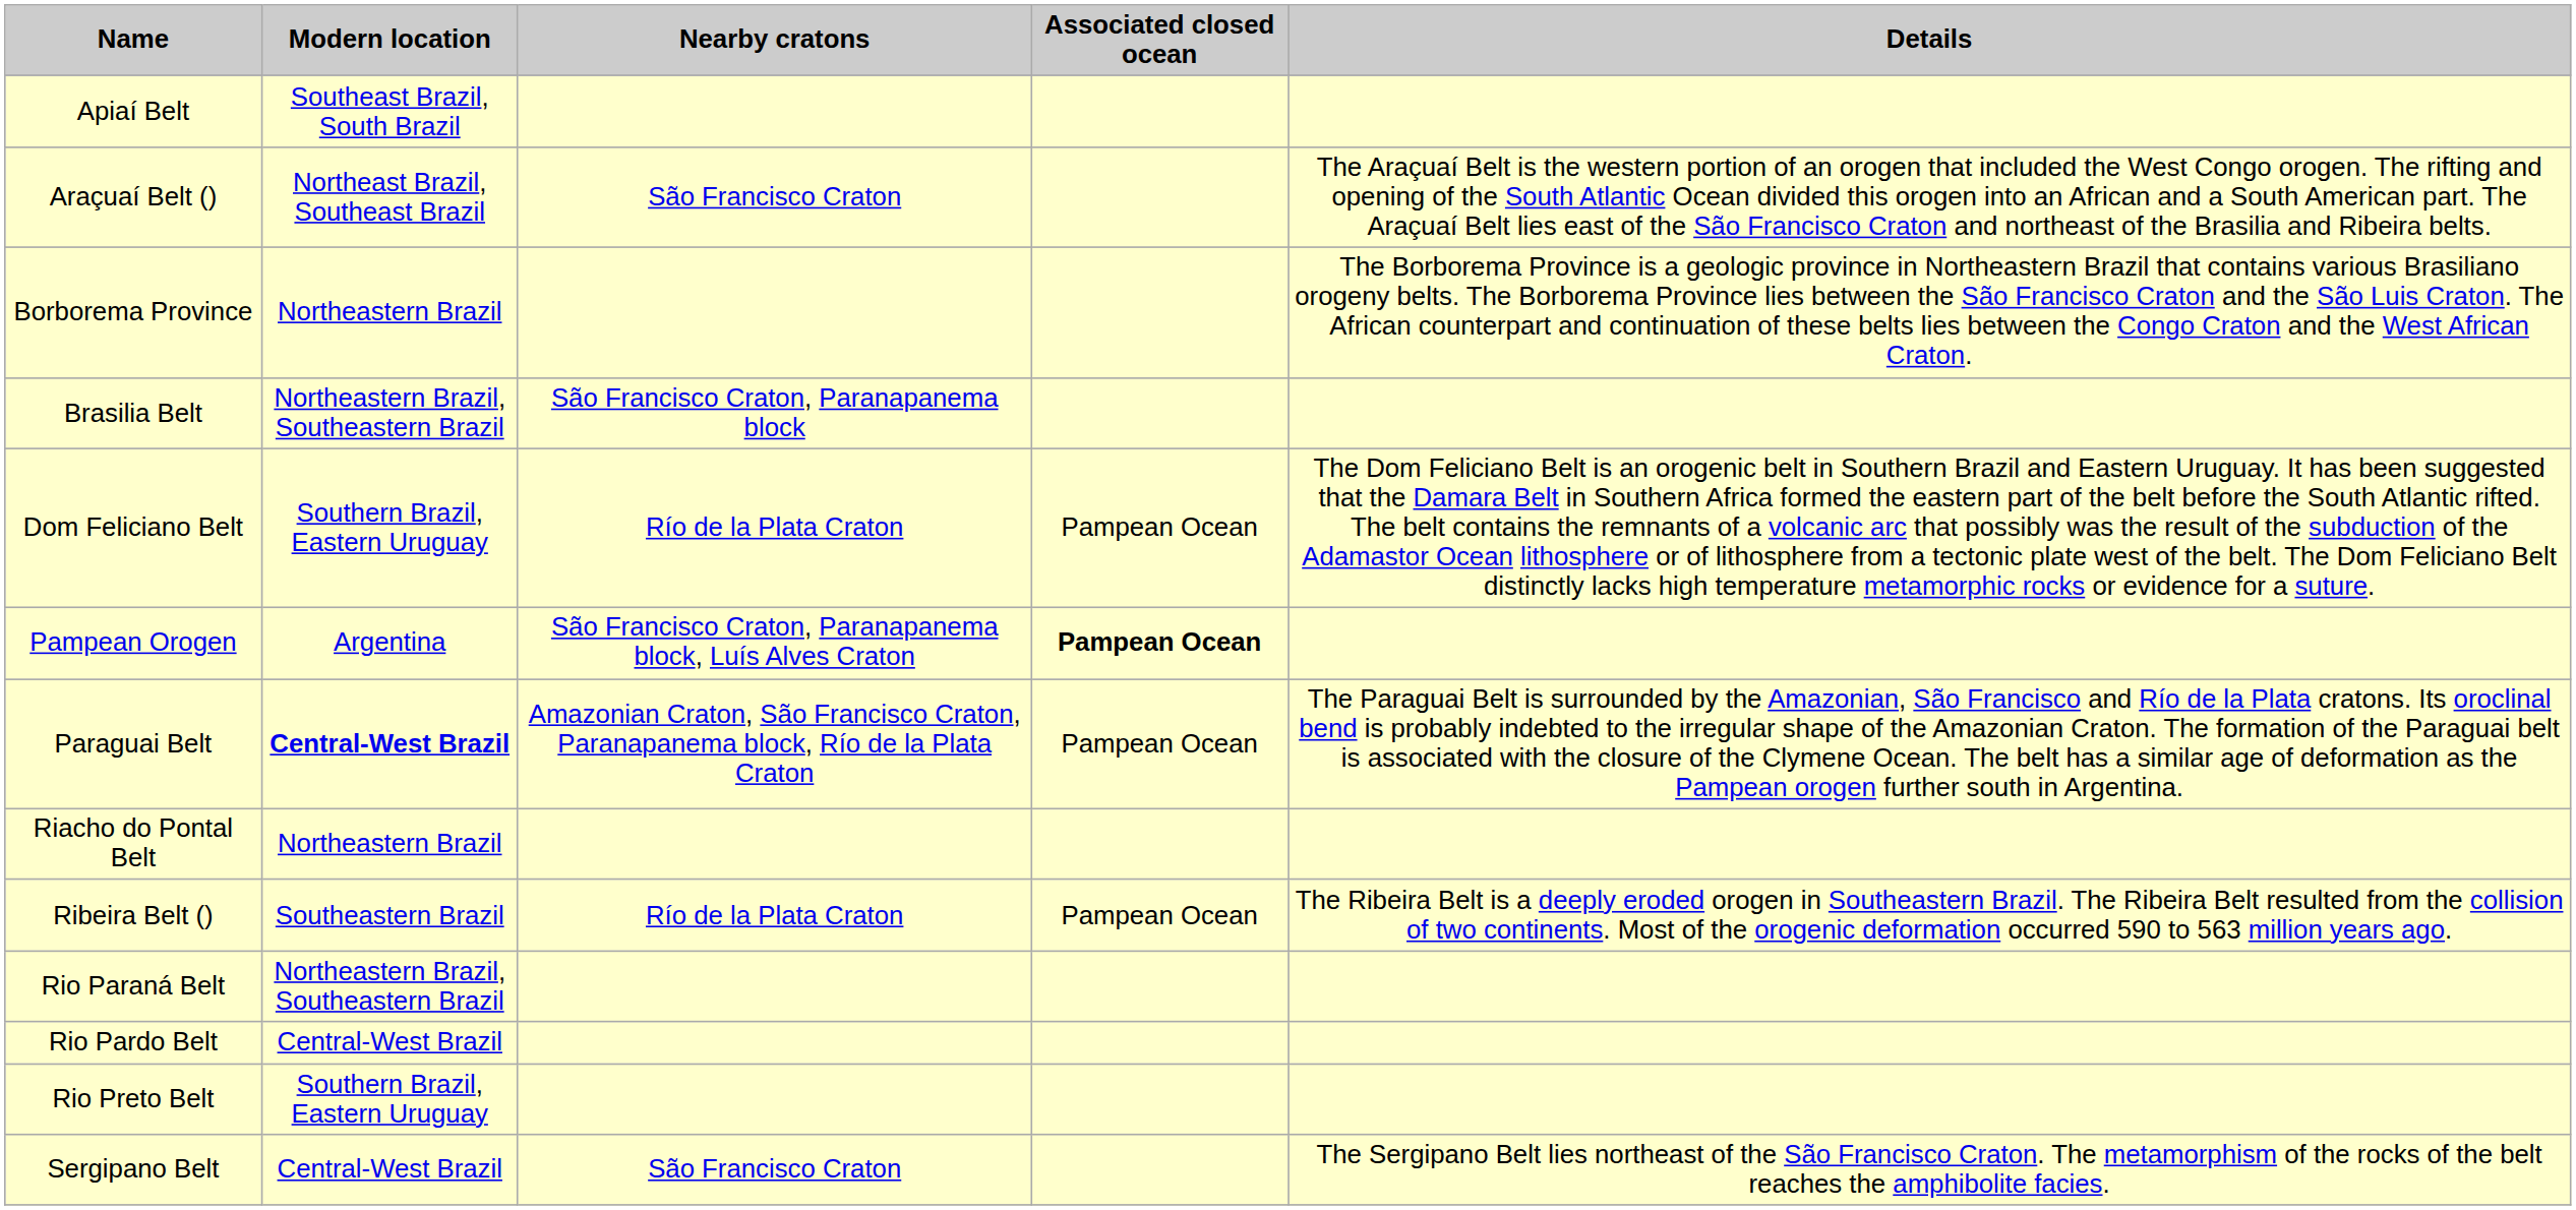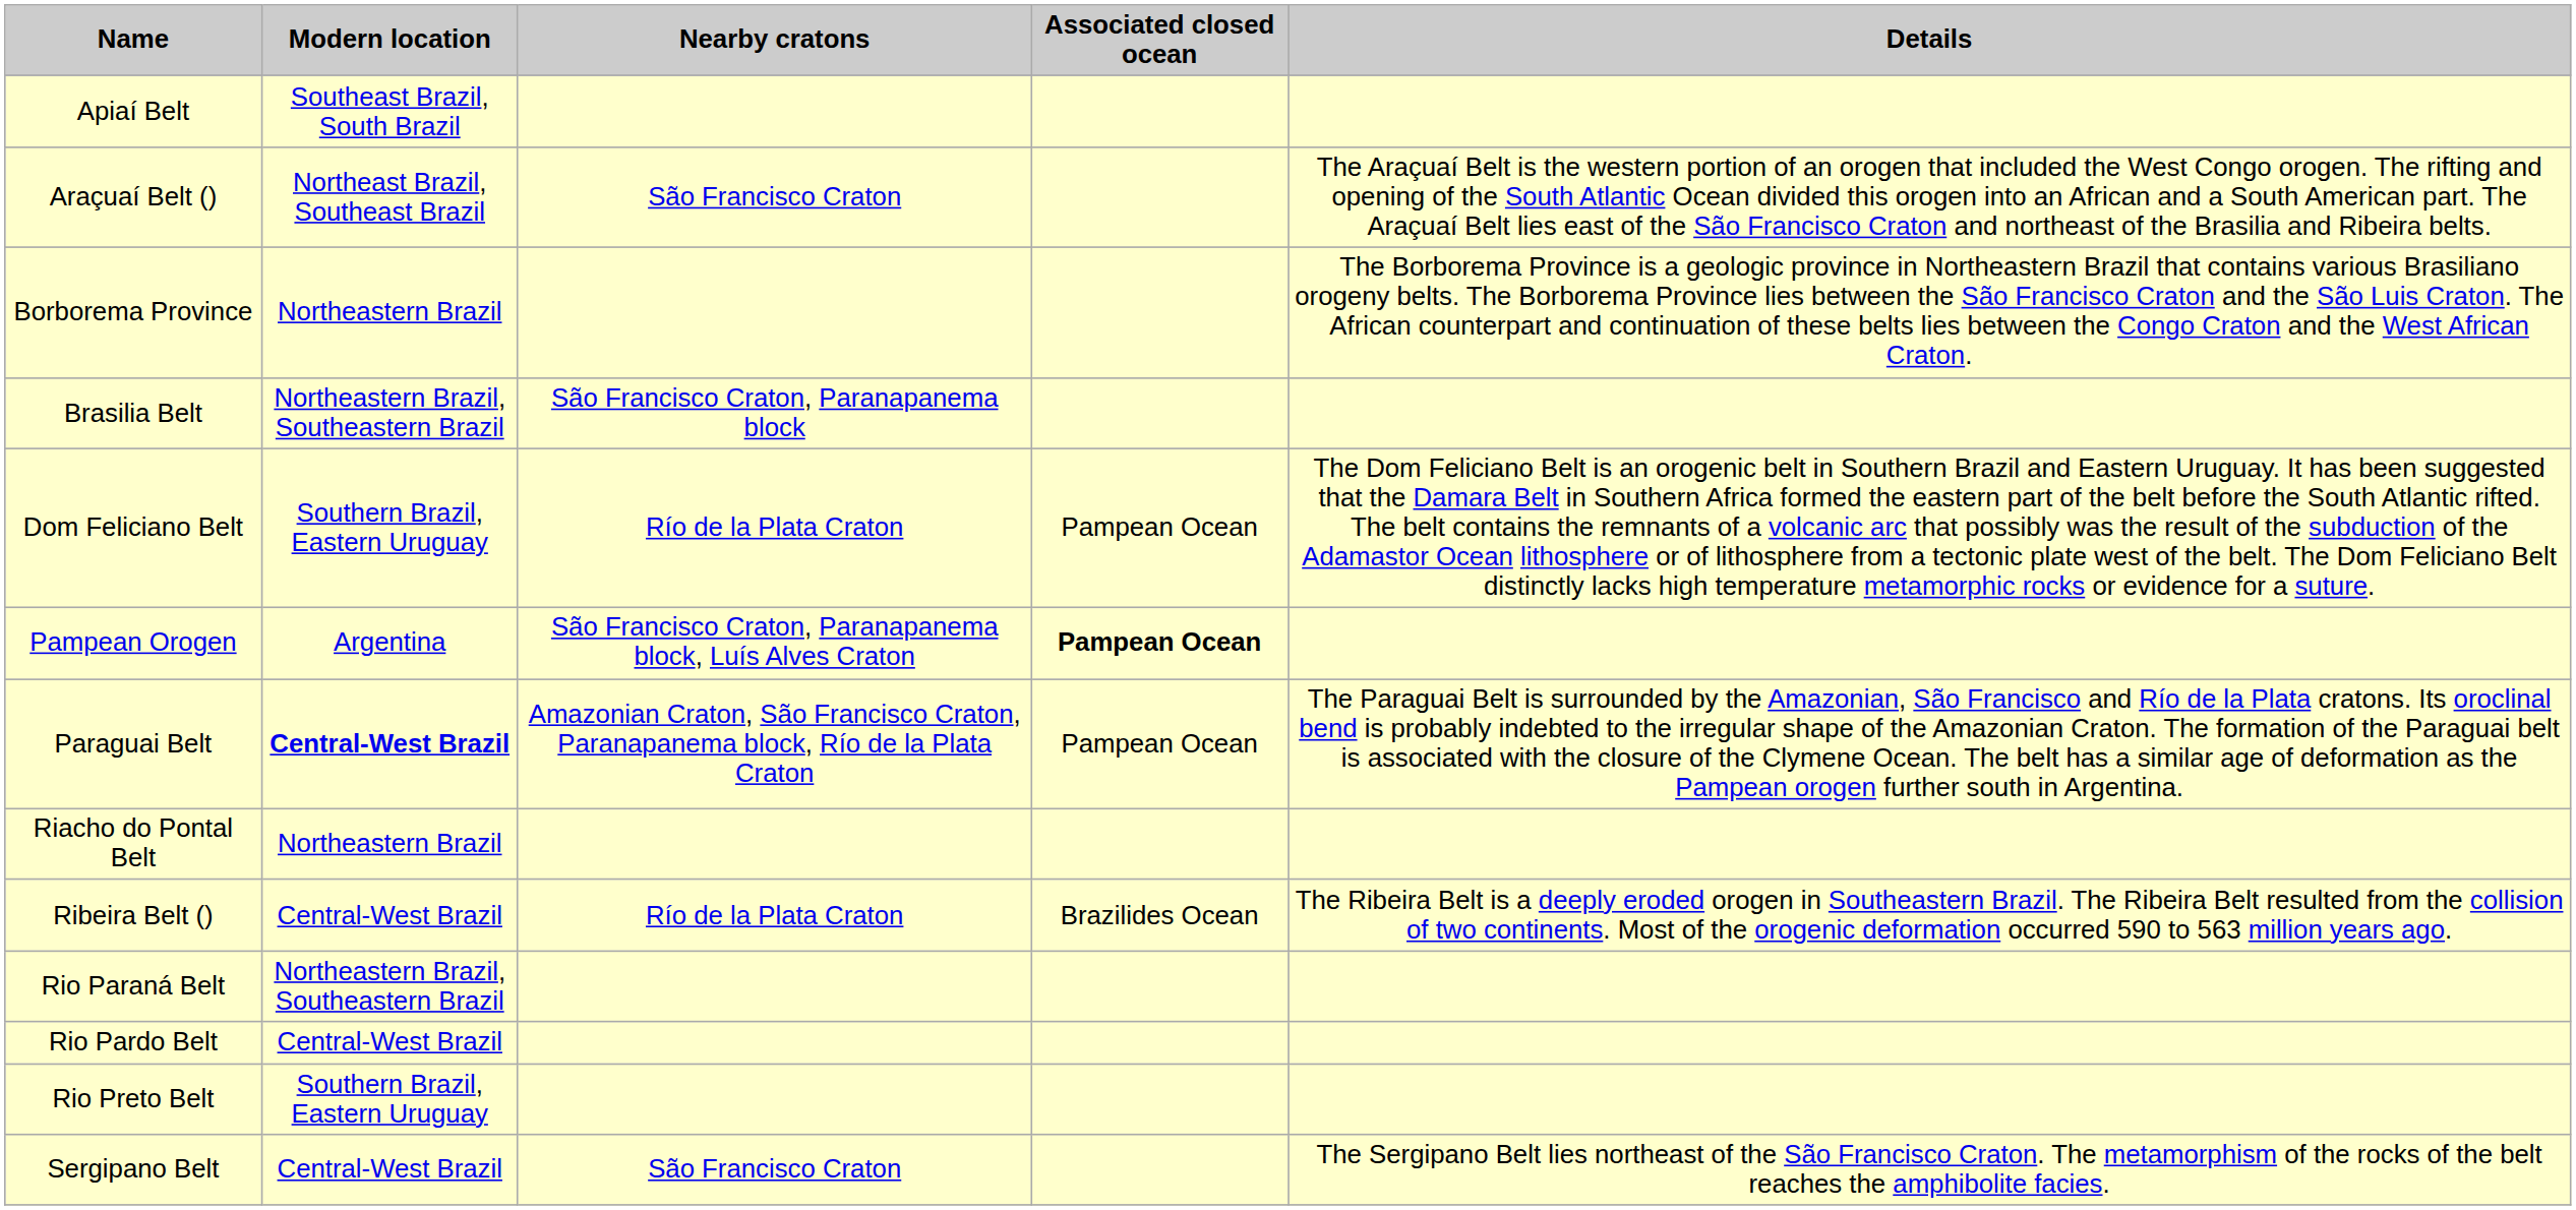 <table class="wikitable sortable" width="99%" style="text-align:center;">
 <tr>
 <th style="background:#CCCCCC;" width="10%">Name</th>
 <th style="background:#CCCCCC;" width="10%">Modern location</th>
 <th style="background:#CCCCCC;" width="20%">Nearby cratons</th>
 <th style="background:#CCCCCC;" width="10%">Associated closed ocean</th>
 <th style="background:#CCCCCC;" width="50%">Details</th>
 </tr>
 <tr bgcolor=#FFFFCC>
 <td>Apiaí Belt</td>
 <td><a href='#'>Southeast Brazil</a>, <a href='#'>South Brazil</a></td>
 <td></td>
 <td></td>
 <td></td>
 </tr>
 <tr bgcolor=#FFFFCC>
 <td>Araçuaí Belt ()</td>
 <td><a href='#'>Northeast Brazil</a>, <a href='#'>Southeast Brazil</a></td>
 <td><a href='#'>São Francisco Craton</a></td>
 <td></td>
 <td>The Araçuaí Belt is the western portion of an orogen that included the West Congo orogen. The rifting and opening of the <a href='#'>South Atlantic</a> Ocean divided this orogen into an African and a South American part. The Araçuaí Belt lies east of the <a href='#'>São Francisco Craton</a> and northeast of the Brasilia and Ribeira belts.</td>
 </tr>
 <tr bgcolor=#FFFFCC>
 <td>Borborema Province</td>
 <td><a href='#'>Northeastern Brazil</a></td>
 <td></td>
 <td></td>
 <td>The Borborema Province is a geologic province in Northeastern Brazil that contains various Brasiliano orogeny belts. The Borborema Province lies between the <a href='#'>São Francisco Craton</a> and the <a href='#'>São Luis Craton</a>. The African counterpart and continuation of these belts lies between the <a href='#'>Congo Craton</a> and the <a href='#'>West African Craton</a>.</td>
 </tr>
 <tr bgcolor=#FFFFCC>
 <td>Brasilia Belt</td>
 <td><a href='#'>Northeastern Brazil</a>, <a href='#'>Southeastern Brazil</a></td>
 <td><a href='#'>São Francisco Craton</a>, <a href='#'>Paranapanema block</a></td>
 <td></td>
 <td></td>
 </tr>
 <tr bgcolor=#FFFFCC>
 <td>Dom Feliciano Belt</td>
 <td><a href='#'>Southern Brazil</a>, <a href='#'>Eastern Uruguay</a></td>
 <td><a href='#'>Río de la Plata Craton</a></td>
 <td>Pampean Ocean</td>
 <td>The Dom Feliciano Belt is an orogenic belt in Southern Brazil and Eastern Uruguay. It has been suggested that the <a href='#'>Damara Belt</a> in Southern Africa formed the eastern part of the belt before the South Atlantic rifted. The belt contains the remnants of a <a href='#'>volcanic arc</a> that possibly was the result of the <a href='#'>subduction</a> of the <a href='#'>Adamastor Ocean</a> <a href='#'>lithosphere</a> or of lithosphere from a tectonic plate west of the belt. The Dom Feliciano Belt distinctly lacks high temperature <a href='#'>metamorphic rocks</a> or evidence for a <a href='#'>suture</a>.</td>
 </tr>
 <tr bgcolor=#FFFFCC>
 <td><a href='#'>Pampean Orogen</a></td>
 <td><a href='#'>Argentina</a></td>
 <td><a href='#'>São Francisco Craton</a>, <a href='#'>Paranapanema block</a>, <a href='#'>Luís Alves Craton</a></td>
 <td><strong>Pampean Ocean</strong></td>
 <td></td>
 </tr>
 <tr bgcolor=#FFFFCC>
 <td>Paraguai Belt</td>
 <td><strong><a href='#'>Central-West Brazil</a></strong></td>
 <td><a href='#'>Amazonian Craton</a>, <a href='#'>São Francisco Craton</a>, <a href='#'>Paranapanema block</a>, <a href='#'>Río de la Plata Craton</a></td>
 <td>Pampean Ocean</td>
 <td>The Paraguai Belt is surrounded by the <a href='#'>Amazonian</a>, <a href='#'>São Francisco</a> and <a href='#'>Río de la Plata</a> cratons. Its <a href='#'>oroclinal bend</a> is probably indebted to the irregular shape of the Amazonian Craton. The formation of the Paraguai belt is associated with the closure of the Clymene Ocean. The belt has a similar age of deformation as the <a href='#'>Pampean orogen</a> further south in Argentina.</td>
 </tr>
 <tr bgcolor=#FFFFCC>
 <td>Riacho do Pontal Belt</td>
 <td><a href='#'>Northeastern Brazil</a></td>
 <td></td>
 <td></td>
 <td></td>
 </tr>
 <tr bgcolor=#FFFFCC>
 <td>Ribeira Belt ()</td>
-<td><a href='#'>Southeastern Brazil</a></td>
+<td><a href='#'>Central-West Brazil</a></td>
 <td><a href='#'>Río de la Plata Craton</a></td>
-<td>Pampean Ocean</td>
+<td>Brazilides Ocean</td>
 <td>The Ribeira Belt is a <a href='#'>deeply eroded</a> orogen in <a href='#'>Southeastern Brazil</a>. The Ribeira Belt resulted from the <a href='#'>collision of two continents</a>. Most of the <a href='#'>orogenic deformation</a> occurred 590 to 563 <a href='#'>million years ago</a>.</td>
 </tr>
 <tr bgcolor=#FFFFCC>
 <td>Rio Paraná Belt</td>
 <td><a href='#'>Northeastern Brazil</a>, <a href='#'>Southeastern Brazil</a></td>
 <td></td>
 <td></td>
 <td></td>
 </tr>
 <tr bgcolor=#FFFFCC>
 <td>Rio Pardo Belt</td>
 <td><a href='#'>Central-West Brazil</a></td>
 <td></td>
 <td></td>
 <td></td>
 </tr>
 <tr bgcolor=#FFFFCC>
 <td>Rio Preto Belt</td>
 <td><a href='#'>Southern Brazil</a>, <a href='#'>Eastern Uruguay</a></td>
 <td></td>
 <td></td>
 <td></td>
 </tr>
 <tr bgcolor=#FFFFCC>
 <td>Sergipano Belt</td>
 <td><a href='#'>Central-West Brazil</a></td>
 <td><a href='#'>São Francisco Craton</a></td>
 <td></td>
 <td>The Sergipano Belt lies northeast of the <a href='#'>São Francisco Craton</a>. The <a href='#'>metamorphism</a> of the rocks of the belt reaches the <a href='#'>amphibolite facies</a>.</td>
 </tr>
 </table>
